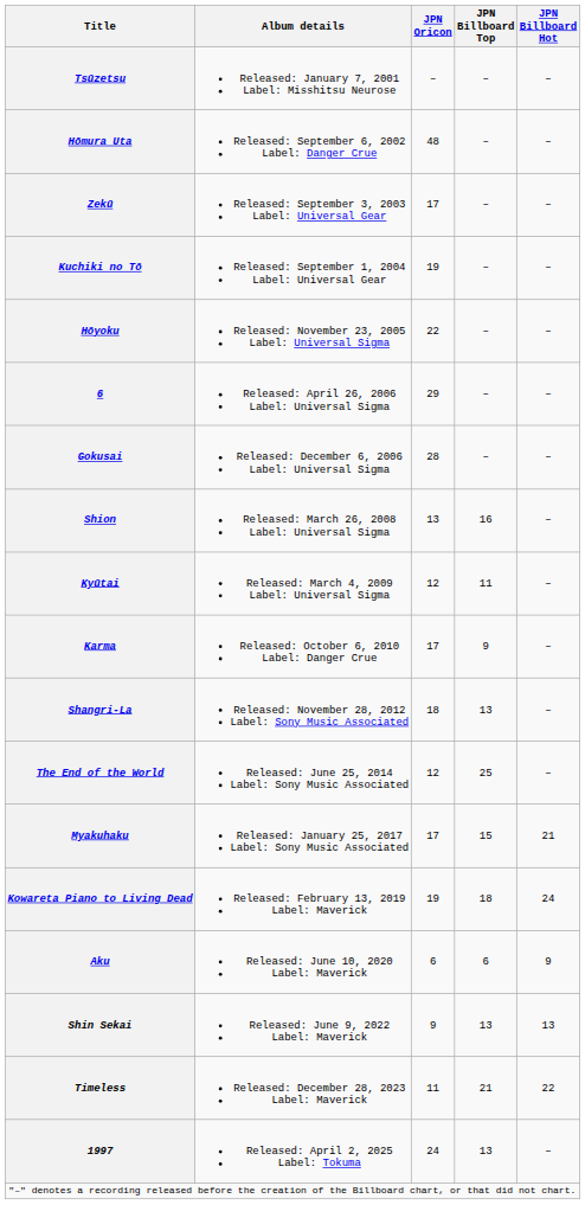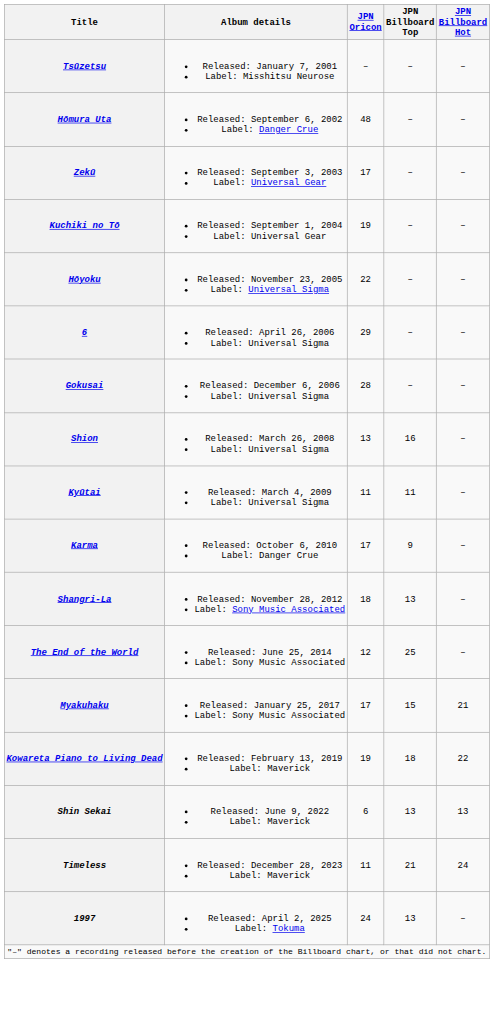 <table class="wikitable plainrowheaders" style="text-align:center;">
 <tr>
 <th scope="col">Title</th>
 <th scope="col">Album details</th>
 <th scope="col"><a href='#'>JPN<br>Oricon</a><br></th>
 <th scope="col">JPN<br>Billboard<br>Top<br></th>
 <th scope="col"><a href='#'>JPN<br>Billboard<br>Hot</a><br></th>
 </tr>
 <tr>
 <th scope="row"><em><a href='#'>Tsūzetsu</a></em> <br></th>
 <td><br><ul><li>Released: January 7, 2001</li><li>Label: Misshitsu Neurose</li></ul></td>
 <td>–</td>
 <td>–</td>
 <td>–</td>
 </tr>
 <tr>
 <th scope="row"><em><a href='#'>Hōmura Uta</a></em> <br></th>
 <td><br><ul><li>Released: September 6, 2002</li><li>Label: <a href='#'>Danger Crue</a></li></ul></td>
 <td>48</td>
 <td>–</td>
 <td>–</td>
 </tr>
 <tr>
 <th scope="row"><em><a href='#'>Zekū</a></em> <br></th>
 <td><br><ul><li>Released: September 3, 2003</li><li>Label: <a href='#'>Universal Gear</a></li></ul></td>
 <td>17</td>
 <td>–</td>
 <td>–</td>
 </tr>
 <tr>
 <th scope="row"><em><a href='#'>Kuchiki no Tō</a></em> <br></th>
 <td><br><ul><li>Released: September 1, 2004</li><li>Label: Universal Gear</li></ul></td>
 <td>19</td>
 <td>–</td>
 <td>–</td>
 </tr>
 <tr>
 <th scope="row"><em><a href='#'>Hōyoku</a></em> <br></th>
 <td><br><ul><li>Released: November 23, 2005</li><li>Label: <a href='#'>Universal Sigma</a></li></ul></td>
 <td>22</td>
 <td>–</td>
 <td>–</td>
 </tr>
 <tr>
 <th scope="row"><em><a href='#'>6</a></em></th>
 <td><br><ul><li>Released: April 26, 2006</li><li>Label: Universal Sigma</li></ul></td>
 <td>29</td>
 <td>–</td>
 <td>–</td>
 </tr>
 <tr>
 <th scope="row"><em><a href='#'>Gokusai</a></em> <br></th>
 <td><br><ul><li>Released: December 6, 2006</li><li>Label: Universal Sigma</li></ul></td>
 <td>28</td>
 <td>–</td>
 <td>–</td>
 </tr>
 <tr>
 <th scope="row"><em><a href='#'>Shion</a></em> <br></th>
 <td><br><ul><li>Released: March 26, 2008</li><li>Label: Universal Sigma</li></ul></td>
 <td>13</td>
 <td>16</td>
 <td>–</td>
 </tr>
 <tr>
 <th scope="row"><em><a href='#'>Kyūtai</a></em> <br></th>
 <td><br><ul><li>Released: March 4, 2009</li><li>Label: Universal Sigma</li></ul></td>
-<td>12</td>
+<td>11</td>
 <td>11</td>
 <td>–</td>
 </tr>
 <tr>
 <th scope="row"><em><a href='#'>Karma</a></em> <br></th>
 <td><br><ul><li>Released: October 6, 2010</li><li>Label: Danger Crue</li></ul></td>
 <td>17</td>
 <td>9</td>
 <td>–</td>
 </tr>
 <tr>
 <th scope="row"><em><a href='#'>Shangri-La</a></em> <br></th>
 <td><br><ul><li>Released: November 28, 2012</li><li>Label: <a href='#'>Sony Music Associated</a></li></ul></td>
 <td>18</td>
 <td>13</td>
 <td>–</td>
 </tr>
 <tr>
 <th scope="row"><em><a href='#'>The End of the World</a></em></th>
 <td><br><ul><li>Released: June 25, 2014</li><li>Label: Sony Music Associated</li></ul></td>
 <td>12</td>
 <td>25</td>
 <td>–</td>
 </tr>
 <tr>
 <th scope="row"><em><a href='#'>Myakuhaku</a></em> <br></th>
 <td><br><ul><li>Released: January 25, 2017</li><li>Label: Sony Music Associated</li></ul></td>
 <td>17</td>
 <td>15</td>
 <td>21</td>
 </tr>
 <tr>
 <th scope="row"><em><a href='#'>Kowareta Piano to Living Dead</a></em> <br></th>
 <td><br><ul><li>Released: February 13, 2019</li><li>Label: Maverick</li></ul></td>
 <td>19</td>
 <td>18</td>
-<td>24</td>
-</tr>
-<tr>
-<th scope="row"><em><a href='#'>Aku</a></em> <br></th>
-<td><br><ul><li>Released: June 10, 2020</li><li>Label: Maverick</li></ul></td>
-<td>6</td>
-<td>6</td>
-<td>9</td>
+<td>22</td>
 </tr>
 <tr>
 <th scope="row"><em>Shin Sekai</em> <br></th>
 <td><br><ul><li>Released: June 9, 2022</li><li>Label: Maverick</li></ul></td>
-<td>9</td>
+<td>6</td>
 <td>13</td>
 <td>13</td>
 </tr>
 <tr>
 <th scope="row"><em>Timeless</em></th>
 <td><br><ul><li>Released: December 28, 2023</li><li>Label: Maverick</li></ul></td>
 <td>11</td>
 <td>21</td>
-<td>22</td>
+<td>24</td>
 </tr>
 <tr>
 <th scope="row"><em>1997</em></th>
 <td><br><ul><li>Released: April 2, 2025</li><li>Label: <a href='#'>Tokuma</a></li></ul></td>
 <td>24</td>
 <td>13</td>
 <td>–</td>
 </tr>
 <tr>
 <td align="center" colspan="5" style="font-size:90%">"–" denotes a recording released before the creation of the Billboard chart, or that did not chart.</td>
 </tr>
 </table>
